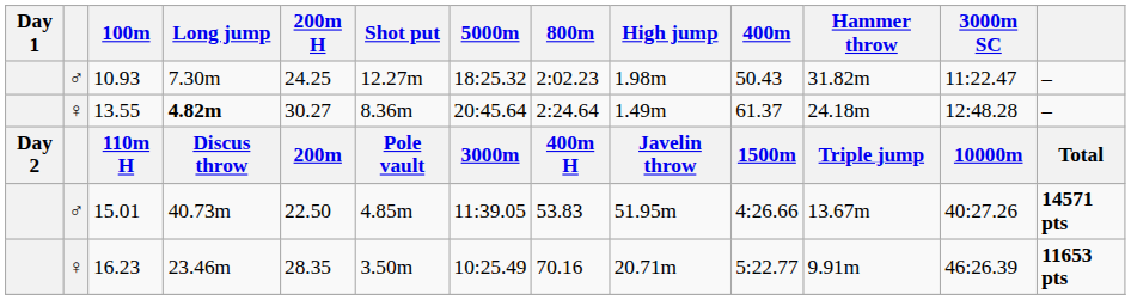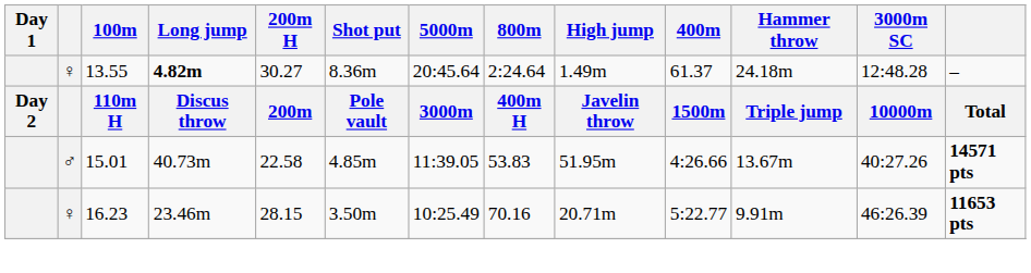 <table class="wikitable">
 <tr>
 <th scope=col>Day 1</th>
 <th scope=col></th>
 <th scope=col><a href='#'>100m</a></th>
 <th scope=col><a href='#'>Long jump</a></th>
 <th scope=col><a href='#'>200m H</a></th>
 <th scope=col><a href='#'>Shot put</a></th>
 <th scope=col><a href='#'>5000m</a></th>
 <th scope=col><a href='#'>800m</a></th>
 <th scope=col><a href='#'>High jump</a></th>
 <th scope=col><a href='#'>400m</a></th>
 <th scope=col><a href='#'>Hammer throw</a></th>
 <th scope=col><a href='#'>3000m SC</a></th>
 <th scope=col></th>
-</tr>
-<tr>
-<th scope=row></th>
-<th scope=row>♂</th>
-<td>10.93</td>
-<td>7.30m</td>
-<td>24.25</td>
-<td>12.27m</td>
-<td>18:25.32</td>
-<td>2:02.23</td>
-<td>1.98m</td>
-<td>50.43</td>
-<td>31.82m</td>
-<td>11:22.47</td>
-<td>–</td>
 </tr>
 <tr>
 <th scope=row></th>
 <th scope=row>♀</th>
 <td>13.55</td>
 <td><strong>4.82m</strong></td>
 <td>30.27</td>
 <td>8.36m</td>
 <td>20:45.64</td>
 <td>2:24.64</td>
 <td>1.49m</td>
 <td>61.37</td>
 <td>24.18m</td>
 <td>12:48.28</td>
 <td>–</td>
 </tr>
 <tr>
 <th scope=col>Day 2</th>
 <th scope=col></th>
 <th scope=col><a href='#'>110m H</a></th>
 <th scope=col><a href='#'>Discus throw</a></th>
 <th scope=col><a href='#'>200m</a></th>
 <th scope=col><a href='#'>Pole vault</a></th>
 <th scope=col><a href='#'>3000m</a></th>
 <th scope=col><a href='#'>400m H</a></th>
 <th scope=col><a href='#'>Javelin throw</a></th>
 <th scope=col><a href='#'>1500m</a></th>
 <th scope=col><a href='#'>Triple jump</a></th>
 <th scope=col><a href='#'>10000m</a></th>
 <th scope=col><strong>Total</strong></th>
 </tr>
 <tr>
 <th scope=row></th>
 <th scope=row>♂</th>
 <td>15.01</td>
 <td>40.73m</td>
-<td>22.50</td>
+<td>22.58</td>
 <td>4.85m</td>
 <td>11:39.05</td>
 <td>53.83</td>
 <td>51.95m</td>
 <td>4:26.66</td>
 <td>13.67m</td>
 <td>40:27.26</td>
 <td><strong>14571 pts</strong></td>
 </tr>
 <tr>
 <th scope=row></th>
 <th scope=row>♀</th>
 <td>16.23</td>
 <td>23.46m</td>
-<td>28.35</td>
+<td>28.15</td>
 <td>3.50m</td>
 <td>10:25.49</td>
 <td>70.16</td>
 <td>20.71m</td>
 <td>5:22.77</td>
 <td>9.91m</td>
 <td>46:26.39</td>
 <td><strong>11653 pts</strong></td>
 </tr>
 <tr>
 </tr>
 </table>
